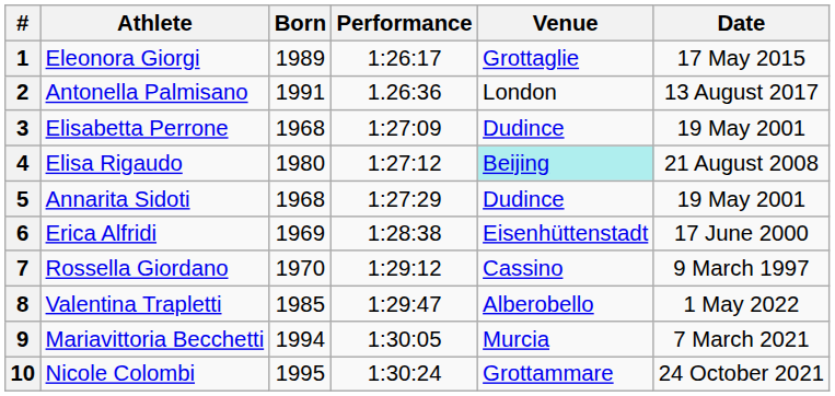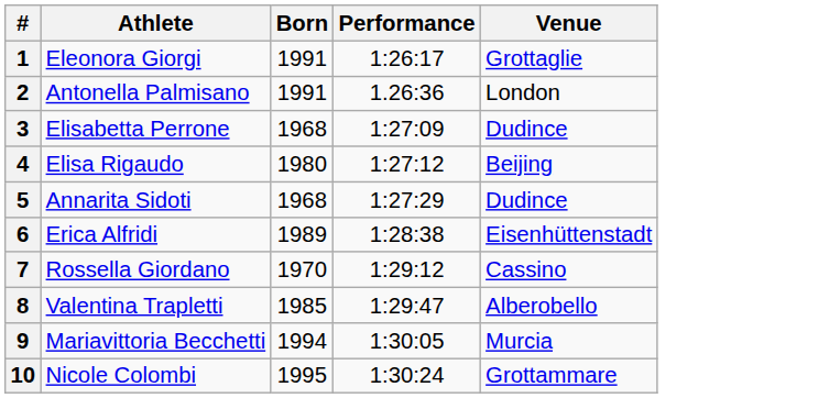 <table class="wikitable" style="font-size:90%; text-align:center;">
 <tr>
 <th>#</th>
 <th>Athlete</th>
 <th>Born</th>
 <th>Performance</th>
 <th>Venue</th>
-<th>Date</th>
 </tr>
 <tr>
 <th>1</th>
 <td align=left><a href='#'>Eleonora Giorgi</a></td>
-<td>1989</td>
+<td>1991</td>
 <td>1:26:17</td>
 <td align=left> <a href='#'>Grottaglie</a></td>
-<td>17 May 2015</td>
 </tr>
 <tr>
 <th>2</th>
 <td align=left><a href='#'>Antonella Palmisano</a></td>
 <td>1991</td>
 <td>1.26:36</td>
 <td align=left> London</td>
-<td>13 August 2017</td>
 </tr>
 <tr>
 <th>3</th>
 <td align=left><a href='#'>Elisabetta Perrone</a></td>
 <td>1968</td>
 <td>1:27:09</td>
 <td align=left> <a href='#'>Dudince</a></td>
-<td>19 May 2001</td>
 </tr>
 <tr>
 <th>4</th>
 <td align=left><a href='#'>Elisa Rigaudo</a></td>
 <td>1980</td>
 <td>1:27:12</td>
-<td align=left style="background: paleturquoise;"> <a href='#'>Beijing</a></td>
-<td>21 August 2008</td>
+<td align=left> <a href='#'>Beijing</a></td>
 </tr>
 <tr>
 <th>5</th>
 <td align=left><a href='#'>Annarita Sidoti</a></td>
 <td>1968</td>
 <td>1:27:29</td>
 <td align=left> <a href='#'>Dudince</a></td>
-<td>19 May 2001</td>
 </tr>
 <tr>
 <th>6</th>
 <td align=left><a href='#'>Erica Alfridi</a></td>
-<td>1969</td>
+<td>1989</td>
 <td>1:28:38</td>
 <td align=left> <a href='#'>Eisenhüttenstadt</a></td>
-<td>17 June 2000</td>
 </tr>
 <tr>
 <th>7</th>
 <td align=left><a href='#'>Rossella Giordano</a></td>
 <td>1970</td>
 <td>1:29:12</td>
 <td align=left> <a href='#'>Cassino</a></td>
-<td>9 March 1997</td>
 </tr>
 <tr>
 <th>8</th>
 <td align=left><a href='#'>Valentina Trapletti</a></td>
 <td>1985</td>
 <td>1:29:47</td>
 <td align=left> <a href='#'>Alberobello</a></td>
-<td>1 May 2022</td>
 </tr>
 <tr>
 <th>9</th>
 <td align=left><a href='#'>Mariavittoria Becchetti</a></td>
 <td>1994</td>
 <td>1:30:05</td>
 <td align=left> <a href='#'>Murcia</a></td>
-<td>7 March 2021</td>
 </tr>
 <tr>
 <th>10</th>
 <td align=left><a href='#'>Nicole Colombi</a></td>
 <td>1995</td>
 <td>1:30:24</td>
 <td align=left> <a href='#'>Grottammare</a></td>
-<td>24 October 2021</td>
 </tr>
 </table>
